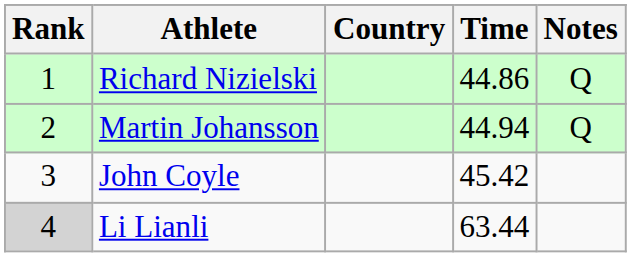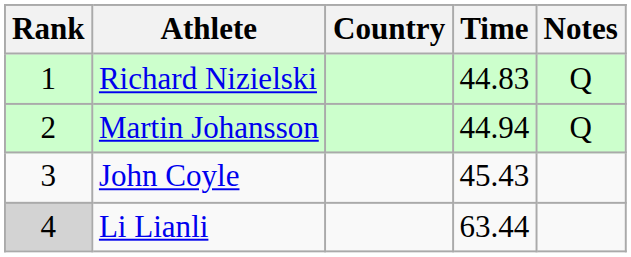 <table class="wikitable" style="text-align:center">
 <tr>
 <th>Rank</th>
 <th>Athlete</th>
 <th>Country</th>
 <th>Time</th>
 <th>Notes</th>
 </tr>
 <tr bgcolor=ccffcc>
 <td>1</td>
 <td align=left><a href='#'>Richard Nizielski</a></td>
 <td align=left></td>
-<td>44.86</td>
+<td>44.83</td>
 <td>Q</td>
 </tr>
 <tr bgcolor=ccffcc>
 <td>2</td>
 <td align=left><a href='#'>Martin Johansson</a></td>
 <td align=left></td>
 <td>44.94</td>
 <td>Q</td>
 </tr>
 <tr>
 <td>3</td>
 <td align=left><a href='#'>John Coyle</a></td>
 <td align=left></td>
-<td>45.42</td>
+<td>45.43</td>
 <td></td>
 </tr>
 <tr>
 <td style="background: lightgrey;">4</td>
 <td align=left><a href='#'>Li Lianli</a></td>
 <td align=left></td>
 <td>63.44</td>
 <td></td>
 </tr>
 </table>
